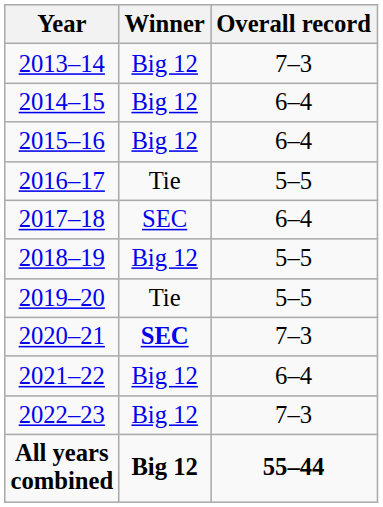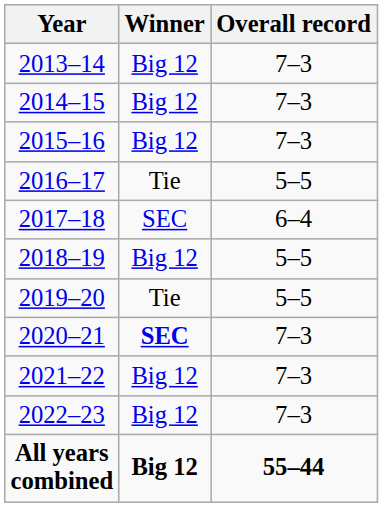 <table class=wikitable style="text-align:center">
 <tr>
 <th>Year</th>
 <th>Winner</th>
 <th>Overall record</th>
 </tr>
 <tr>
 <td><a href='#'>2013–14</a></td>
 <td><a href='#'>Big 12</a></td>
 <td>7–3</td>
 </tr>
 <tr>
 <td><a href='#'>2014–15</a></td>
 <td><a href='#'>Big 12</a></td>
-<td>6–4</td>
+<td>7–3</td>
 </tr>
 <tr>
 <td><a href='#'>2015–16</a></td>
 <td><a href='#'>Big 12</a></td>
-<td>6–4</td>
+<td>7–3</td>
 </tr>
 <tr>
 <td><a href='#'>2016–17</a></td>
 <td>Tie</td>
 <td>5–5</td>
 </tr>
 <tr>
 <td><a href='#'>2017–18</a></td>
 <td><a href='#'>SEC</a></td>
 <td>6–4</td>
 </tr>
 <tr>
 <td><a href='#'>2018–19</a></td>
 <td><a href='#'>Big 12</a></td>
 <td>5–5</td>
 </tr>
 <tr>
 <td><a href='#'>2019–20</a></td>
 <td>Tie</td>
 <td>5–5</td>
 </tr>
 <tr>
 <td><a href='#'>2020–21</a></td>
 <td><strong><a href='#'>SEC</a></strong></td>
 <td>7–3</td>
 </tr>
 <tr>
 <td><a href='#'>2021–22</a></td>
 <td><a href='#'>Big 12</a></td>
-<td>6–4</td>
+<td>7–3</td>
 </tr>
 <tr>
 <td><a href='#'>2022–23</a></td>
 <td><a href='#'>Big 12</a></td>
 <td>7–3</td>
 </tr>
 <tr>
 <td><strong>All years<br>combined</strong></td>
 <td><strong>Big 12</strong></td>
 <td><strong>55–44</strong></td>
 </tr>
 </table>
